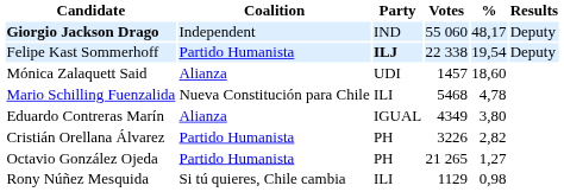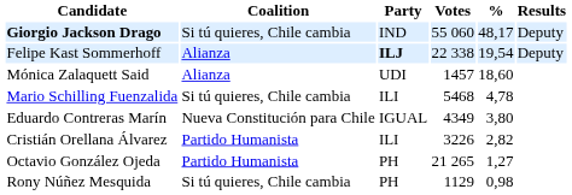 <table class=sortable class="wikitable">
 <tr>
 <th>Candidate</th>
 <th>Coalition</th>
 <th>Party</th>
 <th>Votes</th>
 <th>%</th>
 <th>Results</th>
 </tr>
 <tr bgcolor=#DDEEFF>
 <td><strong>Giorgio Jackson Drago</strong></td>
-<td>Independent</td>
+<td>Si tú quieres, Chile cambia</td>
 <td>IND</td>
 <td align=right>55 060</td>
 <td align=right>48,17</td>
 <td>Deputy</td>
 </tr>
 <tr bgcolor=#DDEEFF>
 <td>Felipe Kast Sommerhoff</td>
-<td><a href='#'>Partido Humanista</a></td>
+<td><a href='#'>Alianza</a></td>
 <td><strong>ILJ</strong></td>
 <td align=right>22 338</td>
 <td align=right>19,54</td>
 <td>Deputy</td>
 </tr>
 <tr>
 <td>Mónica Zalaquett Said</td>
 <td><a href='#'>Alianza</a></td>
 <td>UDI</td>
 <td align=right>1457</td>
 <td align=right>18,60</td>
 <td></td>
 </tr>
 <tr>
 <td><a href='#'>Mario Schilling Fuenzalida</a></td>
-<td>Nueva Constitución para Chile</td>
+<td>Si tú quieres, Chile cambia</td>
 <td>ILI</td>
 <td align=right>5468</td>
 <td align=right>4,78</td>
 <td></td>
 </tr>
 <tr>
 <td>Eduardo Contreras Marín</td>
-<td><a href='#'>Alianza</a></td>
+<td>Nueva Constitución para Chile</td>
 <td>IGUAL</td>
 <td align=right>4349</td>
 <td align=right>3,80</td>
 <td></td>
 </tr>
 <tr>
 <td>Cristián Orellana Álvarez</td>
 <td><a href='#'>Partido Humanista</a></td>
-<td>PH</td>
+<td>ILI</td>
 <td align=right>3226</td>
 <td align=right>2,82</td>
 <td></td>
 </tr>
 <tr>
 <td>Octavio González Ojeda</td>
 <td><a href='#'>Partido Humanista</a></td>
 <td>PH</td>
 <td align=right>21 265</td>
 <td align=right>1,27</td>
 <td></td>
 </tr>
 <tr>
 <td>Rony Núñez Mesquida</td>
 <td>Si tú quieres, Chile cambia</td>
-<td>ILI</td>
+<td>PH</td>
 <td align=right>1129</td>
 <td align=right>0,98</td>
 <td></td>
 </tr>
 <tr>
 </tr>
 </table>
